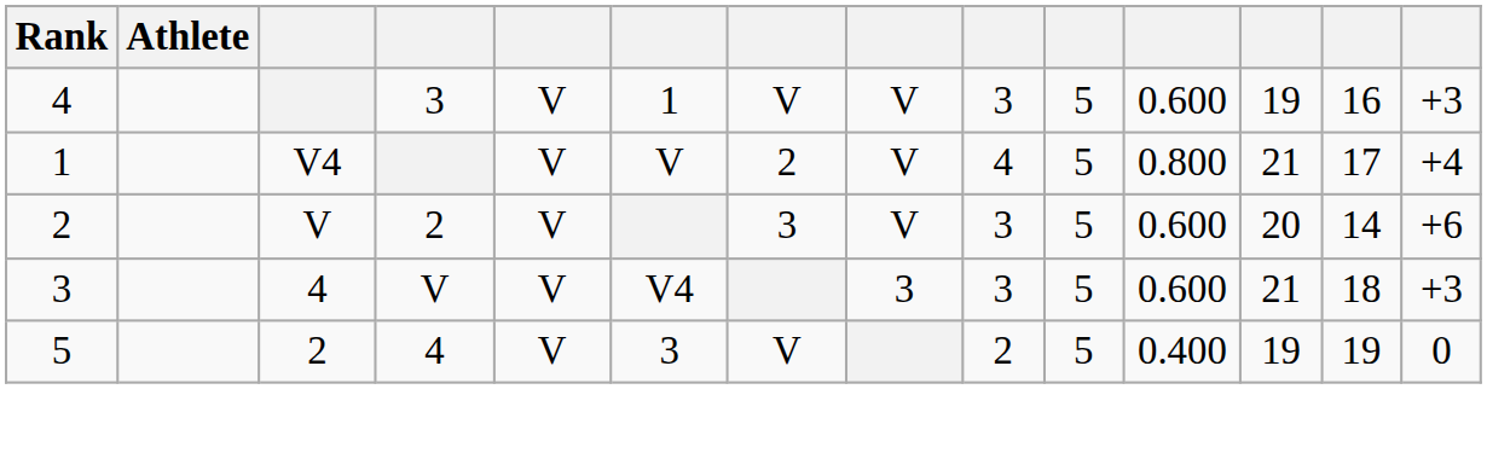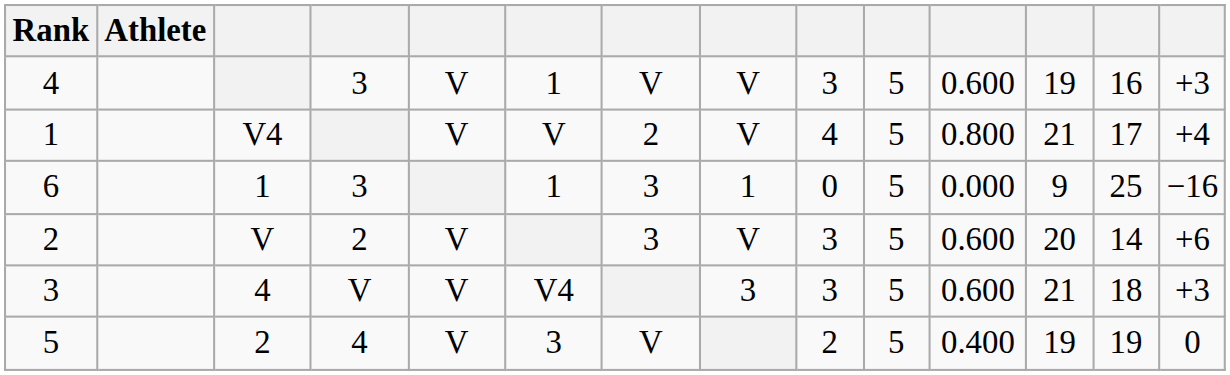 <table class="wikitable" style="text-align:center">
 <tr>
 <th width=30>Rank</th>
 <th>Athlete</th>
 <th width="40"></th>
 <th width="40"></th>
 <th width="40"></th>
 <th width="40"></th>
 <th width="40"></th>
 <th width="40"></th>
 <th width="25"></th>
 <th width="25"></th>
 <th width="40"></th>
 <th width="25"></th>
 <th width="25"></th>
 <th width="25"></th>
 </tr>
 <tr>
 <td>4</td>
 <td align=left></td>
 <th></th>
 <td>3</td>
 <td>V</td>
 <td>1</td>
 <td>V</td>
 <td>V</td>
 <td>3</td>
 <td>5</td>
 <td>0.600</td>
 <td>19</td>
 <td>16</td>
 <td>+3</td>
 </tr>
 <tr>
 <td>1</td>
 <td align=left></td>
 <td>V4</td>
 <th></th>
 <td>V</td>
 <td>V</td>
 <td>2</td>
 <td>V</td>
 <td>4</td>
 <td>5</td>
 <td>0.800</td>
 <td>21</td>
 <td>17</td>
 <td>+4</td>
 </tr>
 <tr>
+<td>6</td>
+<td align=left></td>
+<td>1</td>
+<td>3</td>
+<th></th>
+<td>1</td>
+<td>3</td>
+<td>1</td>
+<td>0</td>
+<td>5</td>
+<td>0.000</td>
+<td>9</td>
+<td>25</td>
+<td>−16</td>
+</tr>
+<tr>
 <td>2</td>
 <td align=left></td>
 <td>V</td>
 <td>2</td>
 <td>V</td>
 <th></th>
 <td>3</td>
 <td>V</td>
 <td>3</td>
 <td>5</td>
 <td>0.600</td>
 <td>20</td>
 <td>14</td>
 <td>+6</td>
 </tr>
 <tr>
 <td>3</td>
 <td align=left></td>
 <td>4</td>
 <td>V</td>
 <td>V</td>
 <td>V4</td>
 <th></th>
 <td>3</td>
 <td>3</td>
 <td>5</td>
 <td>0.600</td>
 <td>21</td>
 <td>18</td>
 <td>+3</td>
 </tr>
 <tr>
 <td>5</td>
 <td align=left></td>
 <td>2</td>
 <td>4</td>
 <td>V</td>
 <td>3</td>
 <td>V</td>
 <th></th>
 <td>2</td>
 <td>5</td>
 <td>0.400</td>
 <td>19</td>
 <td>19</td>
 <td>0</td>
 </tr>
 </table>
